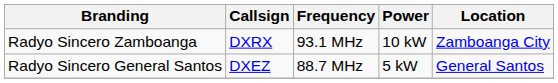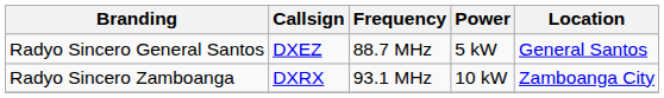 <table class="wikitable">
 <tr>
 <th>Branding</th>
 <th>Callsign</th>
 <th>Frequency</th>
 <th>Power</th>
 <th>Location</th>
 </tr>
 <tr>
+<td>Radyo Sincero General Santos</td>
+<td><a href='#'>DXEZ</a></td>
+<td>88.7 MHz</td>
+<td>5 kW</td>
+<td><a href='#'>General Santos</a></td>
+</tr>
+<tr>
 <td>Radyo Sincero Zamboanga</td>
 <td><a href='#'>DXRX</a></td>
 <td>93.1 MHz</td>
 <td>10 kW</td>
 <td><a href='#'>Zamboanga City</a></td>
 </tr>
 <tr>
-<td>Radyo Sincero General Santos</td>
-<td><a href='#'>DXEZ</a></td>
-<td>88.7 MHz</td>
-<td>5 kW</td>
-<td><a href='#'>General Santos</a></td>
-</tr>
-<tr>
 </tr>
 </table>
